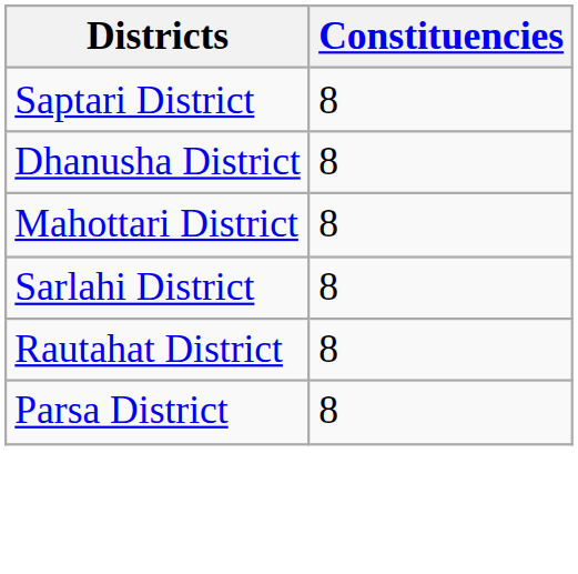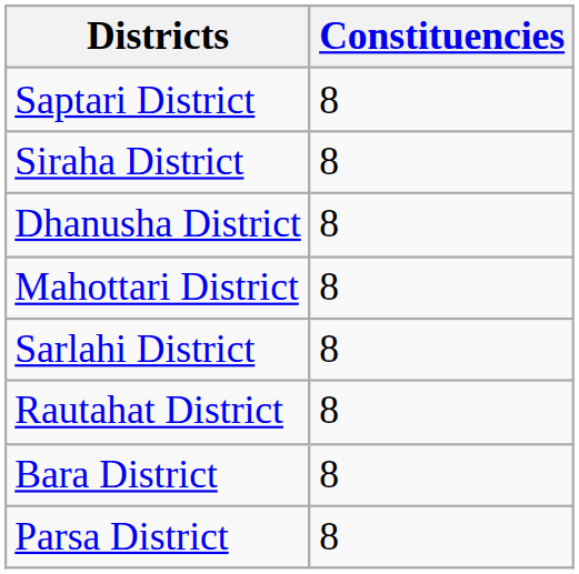 <table class="wikitable">
 <tr>
 <th>Districts</th>
 <th><a href='#'>Constituencies</a></th>
 </tr>
 <tr>
 <td><a href='#'>Saptari District</a></td>
+<td>8</td>
+</tr>
+<tr>
+<td><a href='#'>Siraha District</a></td>
 <td>8</td>
 </tr>
 <tr>
 <td><a href='#'>Dhanusha District</a></td>
 <td>8</td>
 </tr>
 <tr>
 <td><a href='#'>Mahottari District</a></td>
 <td>8</td>
 </tr>
 <tr>
 <td><a href='#'>Sarlahi District</a></td>
 <td>8</td>
 </tr>
 <tr>
 <td><a href='#'>Rautahat District</a></td>
 <td>8</td>
 </tr>
 <tr>
+<td><a href='#'>Bara District</a></td>
+<td>8</td>
+</tr>
+<tr>
 <td><a href='#'>Parsa District</a></td>
 <td>8</td>
 </tr>
 </table>
